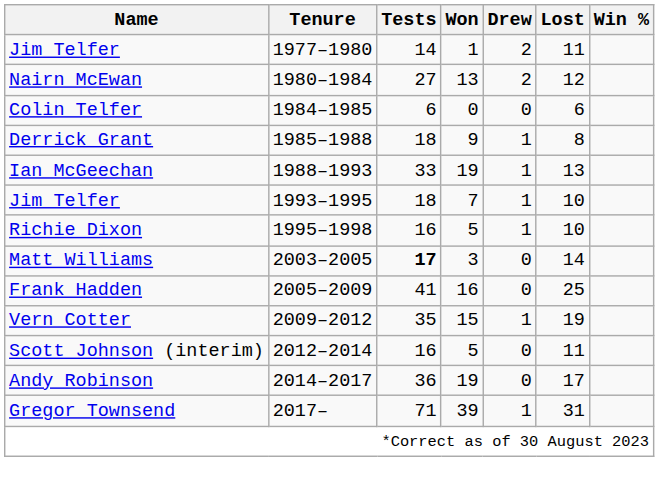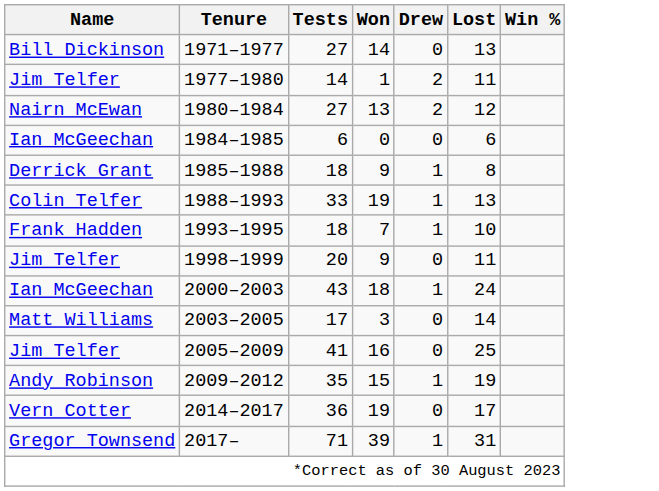 <table class="sortable wikitable sortable">
 <tr>
 <th>Name</th>
 <th>Tenure</th>
 <th>Tests</th>
 <th>Won</th>
 <th>Drew</th>
 <th>Lost</th>
 <th>Win %</th>
+</tr>
+<tr align=right>
+<td align=left> <a href='#'>Bill Dickinson</a></td>
+<td align=left>1971–1977</td>
+<td>27</td>
+<td>14</td>
+<td>0</td>
+<td>13</td>
+<td></td>
 </tr>
 <tr align=right>
 <td align=left> <a href='#'>Jim Telfer</a></td>
 <td align=left>1977–1980</td>
 <td>14</td>
 <td>1</td>
 <td>2</td>
 <td>11</td>
 <td></td>
 </tr>
 <tr align=right>
 <td align=left> <a href='#'>Nairn McEwan</a></td>
 <td align=left>1980–1984</td>
 <td>27</td>
 <td>13</td>
 <td>2</td>
 <td>12</td>
 <td></td>
 </tr>
 <tr align=right>
-<td align=left> <a href='#'>Colin Telfer</a></td>
+<td align=left> <a href='#'>Ian McGeechan</a></td>
 <td align=left>1984–1985</td>
 <td>6</td>
 <td>0</td>
 <td>0</td>
 <td>6</td>
 <td></td>
 </tr>
 <tr align=right>
 <td align=left> <a href='#'>Derrick Grant</a></td>
 <td align=left>1985–1988</td>
 <td>18</td>
 <td>9</td>
 <td>1</td>
 <td>8</td>
 <td></td>
 </tr>
 <tr align=right>
-<td align=left> <a href='#'>Ian McGeechan</a></td>
+<td align=left> <a href='#'>Colin Telfer</a></td>
 <td align=left>1988–1993</td>
 <td>33</td>
 <td>19</td>
 <td>1</td>
 <td>13</td>
 <td></td>
 </tr>
 <tr align=right>
-<td align=left> <a href='#'>Jim Telfer</a></td>
+<td align=left> <a href='#'>Frank Hadden</a></td>
 <td align=left>1993–1995</td>
 <td>18</td>
 <td>7</td>
 <td>1</td>
 <td>10</td>
 <td></td>
 </tr>
 <tr align=right>
-<td align=left> <a href='#'>Richie Dixon</a></td>
-<td align=left>1995–1998</td>
-<td>16</td>
-<td>5</td>
+<td align=left> <a href='#'>Jim Telfer</a></td>
+<td align=left>1998–1999</td>
+<td>20</td>
+<td>9</td>
+<td>0</td>
+<td>11</td>
+<td></td>
+</tr>
+<tr align=right>
+<td align=left> <a href='#'>Ian McGeechan</a></td>
+<td align=left>2000–2003</td>
+<td>43</td>
+<td>18</td>
 <td>1</td>
-<td>10</td>
+<td>24</td>
 <td></td>
 </tr>
 <tr align=right>
 <td align=left> <a href='#'>Matt Williams</a></td>
 <td align=left>2003–2005</td>
-<td><strong>17</strong></td>
+<td>17</td>
 <td>3</td>
 <td>0</td>
 <td>14</td>
 <td></td>
 </tr>
 <tr align=right>
-<td align=left> <a href='#'>Frank Hadden</a></td>
+<td align=left> <a href='#'>Jim Telfer</a></td>
 <td align=left>2005–2009</td>
 <td>41</td>
 <td>16</td>
 <td>0</td>
 <td>25</td>
 <td></td>
 </tr>
 <tr align=right>
-<td align=left> <a href='#'>Vern Cotter</a></td>
+<td align=left> <a href='#'>Andy Robinson</a></td>
 <td align=left>2009–2012</td>
 <td>35</td>
 <td>15</td>
 <td>1</td>
 <td>19</td>
 <td></td>
 </tr>
 <tr align=right>
-<td align=left> <a href='#'>Scott Johnson</a> (interim)</td>
-<td align=left>2012–2014</td>
-<td>16</td>
-<td>5</td>
-<td>0</td>
-<td>11</td>
-<td></td>
-</tr>
-<tr align=right>
-<td align=left> <a href='#'>Andy Robinson</a></td>
+<td align=left> <a href='#'>Vern Cotter</a></td>
 <td align=left>2014–2017</td>
 <td>36</td>
 <td>19</td>
 <td>0</td>
 <td>17</td>
 <td></td>
 </tr>
 <tr align=right>
 <td align=left> <a href='#'>Gregor Townsend</a></td>
 <td align=left>2017–</td>
 <td>71</td>
 <td>39</td>
 <td>1</td>
 <td>31</td>
 <td></td>
 </tr>
 <tr>
 <td colspan="7" style="text-align:right; background: white"><small>*Correct as of 30 August 2023</small></td>
 </tr>
 </table>
